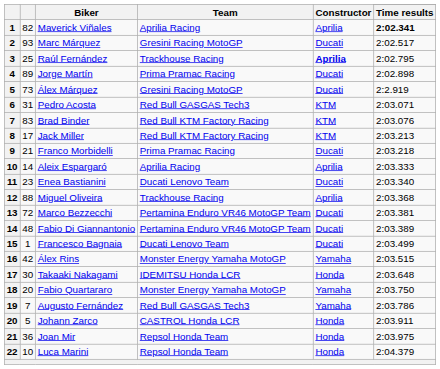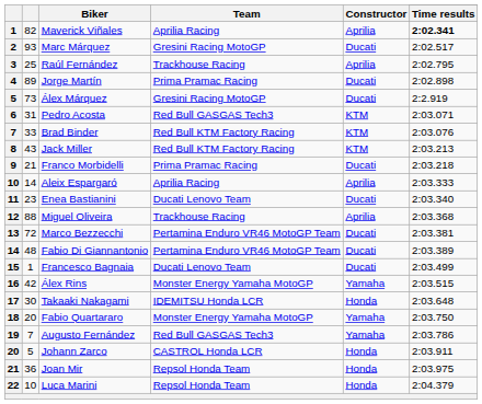 <table class="wikitable sortable" style="font-size: 85%;">
 <tr>
 <th rowspan="2"></th>
 <th rowspan="2"></th>
 <th rowspan="2">Biker</th>
 <th rowspan="2">Team</th>
 <th rowspan="2">Constructor</th>
 </tr>
 <tr>
 <th scope="col">Time results</th>
 </tr>
 <tr>
 <th scope="row">1</th>
 <td align="center">82</td>
 <td> <a href='#'>Maverick Viñales</a></td>
 <td><a href='#'>Aprilia Racing</a></td>
 <td><a href='#'>Aprilia</a></td>
 <td><strong>2:02.341</strong></td>
 </tr>
 <tr>
 <th scope="row">2</th>
 <td align="center">93</td>
 <td> <a href='#'>Marc Márquez</a></td>
 <td><a href='#'>Gresini Racing MotoGP</a></td>
 <td><a href='#'>Ducati</a></td>
 <td>2:02.517</td>
 </tr>
 <tr>
 <th scope="row">3</th>
 <td align="center">25</td>
 <td> <a href='#'>Raúl Fernández</a></td>
 <td><a href='#'>Trackhouse Racing</a></td>
-<td><strong><a href='#'>Aprilia</a></strong></td>
+<td><a href='#'>Aprilia</a></td>
 <td>2:02.795</td>
 </tr>
 <tr>
 <th scope="row">4</th>
 <td align="center">89</td>
 <td> <a href='#'>Jorge Martín</a></td>
 <td><a href='#'>Prima Pramac Racing</a></td>
 <td><a href='#'>Ducati</a></td>
 <td>2:02.898</td>
 </tr>
 <tr>
 <th scope="row">5</th>
 <td align="center">73</td>
 <td> <a href='#'>Álex Márquez</a></td>
 <td><a href='#'>Gresini Racing MotoGP</a></td>
 <td><a href='#'>Ducati</a></td>
 <td>2:2.919</td>
 </tr>
 <tr>
 <th scope="row">6</th>
 <td align="center">31</td>
 <td> <a href='#'>Pedro Acosta</a></td>
 <td><a href='#'>Red Bull GASGAS Tech3</a></td>
 <td><a href='#'>KTM</a></td>
 <td>2:03.071</td>
 </tr>
 <tr>
 <th scope="row">7</th>
-<td align="center">83</td>
+<td align="center">33</td>
 <td> <a href='#'>Brad Binder</a></td>
 <td><a href='#'>Red Bull KTM Factory Racing</a></td>
 <td><a href='#'>KTM</a></td>
 <td>2:03.076</td>
 </tr>
 <tr>
 <th scope="row">8</th>
-<td align="center">17</td>
+<td align="center">43</td>
 <td> <a href='#'>Jack Miller</a></td>
 <td><a href='#'>Red Bull KTM Factory Racing</a></td>
 <td><a href='#'>KTM</a></td>
 <td>2:03.213</td>
 </tr>
 <tr>
 <th scope="row">9</th>
 <td align="center">21</td>
 <td> <a href='#'>Franco Morbidelli</a></td>
 <td><a href='#'>Prima Pramac Racing</a></td>
 <td><a href='#'>Ducati</a></td>
 <td>2:03.218</td>
 </tr>
 <tr>
 <th scope="row">10</th>
 <td align="center">14</td>
 <td> <a href='#'>Aleix Espargaró</a></td>
 <td><a href='#'>Aprilia Racing</a></td>
 <td><a href='#'>Aprilia</a></td>
 <td>2:03.333</td>
 </tr>
 <tr>
 <th scope="row">11</th>
 <td align="center">23</td>
 <td> <a href='#'>Enea Bastianini</a></td>
 <td><a href='#'>Ducati Lenovo Team</a></td>
 <td><a href='#'>Ducati</a></td>
 <td>2:03.340</td>
 </tr>
 <tr>
 <th scope="row">12</th>
 <td align="center">88</td>
 <td> <a href='#'>Miguel Oliveira</a></td>
 <td><a href='#'>Trackhouse Racing</a></td>
 <td><a href='#'>Aprilia</a></td>
 <td>2:03.368</td>
 </tr>
 <tr>
 <th scope="row">13</th>
 <td align="center">72</td>
 <td> <a href='#'>Marco Bezzecchi</a></td>
 <td><a href='#'>Pertamina Enduro VR46 MotoGP Team</a></td>
 <td><a href='#'>Ducati</a></td>
 <td>2:03.381</td>
 </tr>
 <tr>
 <th scope="row">14</th>
 <td align="center">48</td>
 <td> <a href='#'>Fabio Di Giannantonio</a></td>
 <td><a href='#'>Pertamina Enduro VR46 MotoGP Team</a></td>
 <td><a href='#'>Ducati</a></td>
 <td>2:03.389</td>
 </tr>
 <tr>
 <th scope="row">15</th>
 <td align="center">1</td>
 <td> <a href='#'>Francesco Bagnaia</a></td>
 <td><a href='#'>Ducati Lenovo Team</a></td>
 <td><a href='#'>Ducati</a></td>
 <td>2:03.499</td>
 </tr>
 <tr>
 <th scope="row">16</th>
 <td align="center">42</td>
 <td> <a href='#'>Álex Rins</a></td>
 <td><a href='#'>Monster Energy Yamaha MotoGP</a></td>
 <td><a href='#'>Yamaha</a></td>
 <td>2:03.515</td>
 </tr>
 <tr>
 <th scope="row">17</th>
 <td align="center">30</td>
 <td> <a href='#'>Takaaki Nakagami</a></td>
 <td><a href='#'>IDEMITSU Honda LCR</a></td>
 <td><a href='#'>Honda</a></td>
 <td>2:03.648</td>
 </tr>
 <tr>
 <th scope="row">18</th>
 <td align="center">20</td>
 <td> <a href='#'>Fabio Quartararo</a></td>
 <td><a href='#'>Monster Energy Yamaha MotoGP</a></td>
 <td><a href='#'>Yamaha</a></td>
 <td>2:03.750</td>
 </tr>
 <tr>
 <th scope="row">19</th>
 <td align="center">7</td>
 <td> <a href='#'>Augusto Fernández</a></td>
 <td><a href='#'>Red Bull GASGAS Tech3</a></td>
 <td><a href='#'>Yamaha</a></td>
 <td>2:03.786</td>
 </tr>
 <tr>
 <th scope="row">20</th>
 <td align="center">5</td>
 <td> <a href='#'>Johann Zarco</a></td>
 <td><a href='#'>CASTROL Honda LCR</a></td>
 <td><a href='#'>Honda</a></td>
 <td>2:03.911</td>
 </tr>
 <tr>
 <th scope="row">21</th>
 <td align="center">36</td>
 <td> <a href='#'>Joan Mir</a></td>
 <td><a href='#'>Repsol Honda Team</a></td>
 <td><a href='#'>Honda</a></td>
 <td>2:03.975</td>
 </tr>
 <tr>
 <th scope="row">22</th>
 <td align="center">10</td>
 <td> <a href='#'>Luca Marini</a></td>
 <td><a href='#'>Repsol Honda Team</a></td>
 <td><a href='#'>Honda</a></td>
 <td>2:04.379</td>
 </tr>
 <tr>
 <th colspan="7"></th>
 </tr>
 </table>
